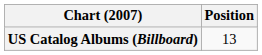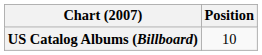 <table class="wikitable sortable plainrowheaders" style="text-align:center">
 <tr>
 <th scope="col">Chart (2007)</th>
 <th scope="col">Position</th>
 </tr>
 <tr>
 <th scope="row">US Catalog Albums (<em>Billboard</em>)</th>
-<td>13</td>
+<td>10</td>
 </tr>
 </table>
